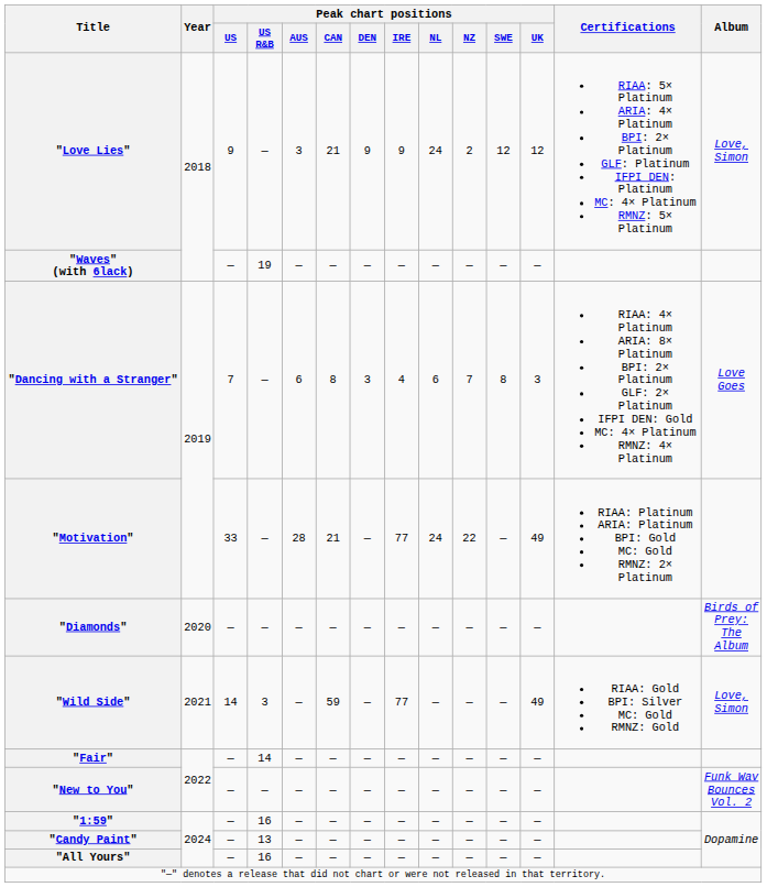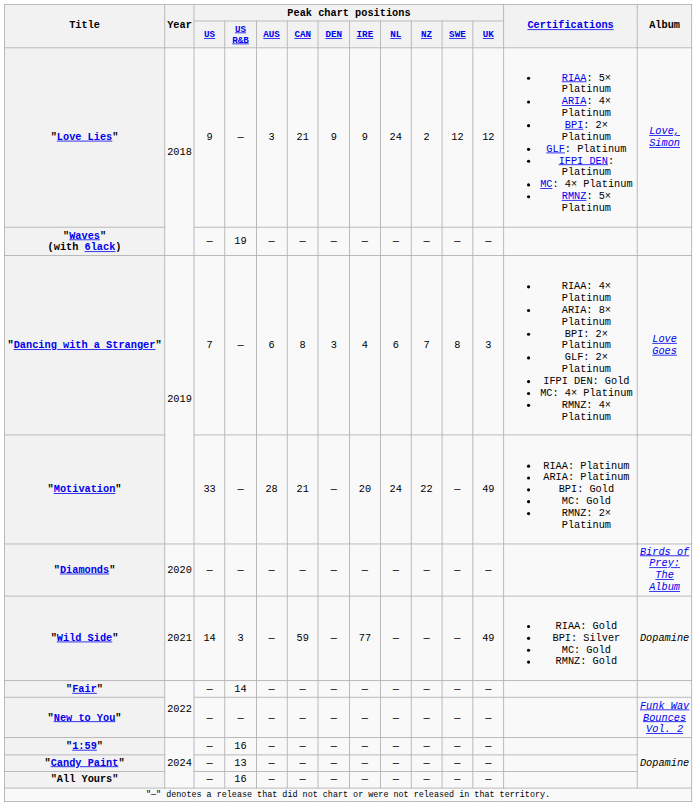 <table class="wikitable plainrowheaders" style="text-align:center;">
 <tr>
 <th scope="col" rowspan="2" style="width:16em;">Title</th>
 <th scope="col" rowspan="2" style="width:1em;">Year</th>
 <th scope="col" colspan="10">Peak chart positions</th>
 <th scope="col" rowspan="2" style="width:13em;"><a href='#'>Certifications</a></th>
 <th scope="col" rowspan="2">Album</th>
 </tr>
 <tr>
 <th scope="col" style="width:3em;font-size:90%;"><a href='#'>US</a><br></th>
 <th scope="col" style="width:3em;font-size:90%;"><a href='#'>US<br>R&B</a><br></th>
 <th scope="col" style="width:3em;font-size:90%;"><a href='#'>AUS</a><br></th>
 <th scope="col" style="width:3em;font-size:90%;"><a href='#'>CAN</a><br></th>
 <th scope="col" style="width:3em;font-size:90%;"><a href='#'>DEN</a><br></th>
 <th scope="col" style="width:3em;font-size:90%;"><a href='#'>IRE</a><br></th>
 <th scope="col" style="width:3em;font-size:90%;"><a href='#'>NL</a><br></th>
 <th scope="col" style="width:3em;font-size:90%;"><a href='#'>NZ</a><br></th>
 <th scope="col" style="width:3em;font-size:90%;"><a href='#'>SWE</a><br></th>
 <th scope="col" style="width:3em;font-size:90%;"><a href='#'>UK</a><br></th>
 </tr>
 <tr>
 <th scope="row">"<a href='#'>Love Lies</a>"<br></th>
 <td rowspan="2">2018</td>
 <td>9</td>
 <td>—</td>
 <td>3</td>
 <td>21</td>
 <td>9</td>
 <td>9</td>
 <td>24</td>
 <td>2</td>
 <td>12</td>
 <td>12</td>
 <td><br><ul><li><a href='#'>RIAA</a>: 5× Platinum</li><li><a href='#'>ARIA</a>: 4× Platinum</li><li><a href='#'>BPI</a>: 2× Platinum</li><li><a href='#'>GLF</a>: Platinum</li><li><a href='#'>IFPI DEN</a>: Platinum</li><li><a href='#'>MC</a>: 4× Platinum</li><li><a href='#'>RMNZ</a>: 5× Platinum</li></ul></td>
 <td><em><a href='#'>Love, Simon</a></em></td>
 </tr>
 <tr>
 <th scope="row">"<a href='#'>Waves</a>"<br><span>(with <a href='#'>6lack</a>)</span></th>
 <td>—</td>
 <td>19</td>
 <td>—</td>
 <td>—</td>
 <td>—</td>
 <td>—</td>
 <td>—</td>
 <td>—</td>
 <td>—</td>
 <td>—</td>
 <td></td>
 <td></td>
 </tr>
 <tr>
 <th scope="row">"<a href='#'>Dancing with a Stranger</a>"<br></th>
 <td rowspan="2">2019</td>
 <td>7</td>
 <td>—</td>
 <td>6</td>
 <td>8</td>
 <td>3</td>
 <td>4</td>
 <td>6</td>
 <td>7</td>
 <td>8</td>
 <td>3</td>
 <td><br><ul><li>RIAA: 4× Platinum</li><li>ARIA: 8× Platinum</li><li>BPI: 2× Platinum</li><li>GLF: 2× Platinum</li><li>IFPI DEN: Gold</li><li>MC: 4× Platinum</li><li>RMNZ: 4× Platinum</li></ul></td>
 <td><em><a href='#'>Love Goes</a></em></td>
 </tr>
 <tr>
 <th scope="row">"<a href='#'>Motivation</a>"</th>
 <td>33</td>
 <td>—</td>
 <td>28</td>
 <td>21</td>
 <td>—</td>
-<td>77</td>
+<td>20</td>
 <td>24</td>
 <td>22</td>
 <td>—</td>
 <td>49</td>
 <td><br><ul><li>RIAA: Platinum</li><li>ARIA: Platinum</li><li>BPI: Gold</li><li>MC: Gold</li><li>RMNZ: 2× Platinum</li></ul></td>
 <td></td>
 </tr>
 <tr>
 <th scope="row">"<a href='#'>Diamonds</a>"<br></th>
 <td>2020</td>
 <td>—</td>
 <td>—</td>
 <td>—</td>
 <td>—</td>
 <td>—</td>
 <td>—</td>
 <td>—</td>
 <td>—</td>
 <td>—</td>
 <td>—</td>
 <td></td>
 <td><em><a href='#'>Birds of Prey: The Album</a></em></td>
 </tr>
 <tr>
 <th scope="row">"<a href='#'>Wild Side</a>"<br></th>
 <td>2021</td>
 <td>14</td>
 <td>3</td>
 <td>—</td>
 <td>59</td>
 <td>—</td>
 <td>77</td>
 <td>—</td>
 <td>—</td>
 <td>—</td>
 <td>49</td>
 <td><br><ul><li>RIAA: Gold</li><li>BPI: Silver</li><li>MC: Gold</li><li>RMNZ: Gold</li></ul></td>
-<td><em><a href='#'>Love, Simon</a></em></td>
+<td><em>Dopamine</em></td>
 </tr>
 <tr>
 <th scope="row">"<a href='#'>Fair</a>"</th>
 <td rowspan="2">2022</td>
 <td>—</td>
 <td>14</td>
 <td>—</td>
 <td>—</td>
 <td>—</td>
 <td>—</td>
 <td>—</td>
 <td>—</td>
 <td>—</td>
 <td>—</td>
 <td></td>
 <td></td>
 </tr>
 <tr>
 <th scope="row">"<a href='#'>New to You</a>"<br></th>
 <td>—</td>
 <td>—</td>
 <td>—</td>
 <td>—</td>
 <td>—</td>
 <td>—</td>
 <td>—</td>
 <td>—</td>
 <td>—</td>
 <td>—</td>
 <td></td>
 <td><em><a href='#'>Funk Wav Bounces Vol. 2</a></em></td>
 </tr>
 <tr>
 <th scope="row">"<a href='#'>1:59</a>"<br></th>
 <td rowspan="3">2024</td>
 <td>—</td>
 <td>16</td>
 <td>—</td>
 <td>—</td>
 <td>—</td>
 <td>—</td>
 <td>—</td>
 <td>—</td>
 <td>—</td>
 <td>—</td>
 <td></td>
 <td rowspan="3"><em>Dopamine</em></td>
 </tr>
 <tr>
 <th scope="row">"<a href='#'>Candy Paint</a>"</th>
 <td>—</td>
 <td>13</td>
 <td>—</td>
 <td>—</td>
 <td>—</td>
 <td>—</td>
 <td>—</td>
 <td>—</td>
 <td>—</td>
 <td>—</td>
 <td></td>
 </tr>
 <tr>
 <th scope="row">"All Yours"</th>
 <td>—</td>
 <td>16</td>
 <td>—</td>
 <td>—</td>
 <td>—</td>
 <td>—</td>
 <td>—</td>
 <td>—</td>
 <td>—</td>
 <td>—</td>
 </tr>
 <tr>
 <td colspan="15" style="font-size:8pt">"—" denotes a release that did not chart or were not released in that territory.</td>
 </tr>
 </table>
